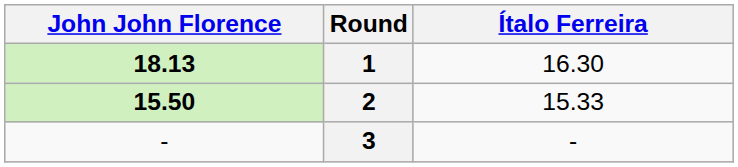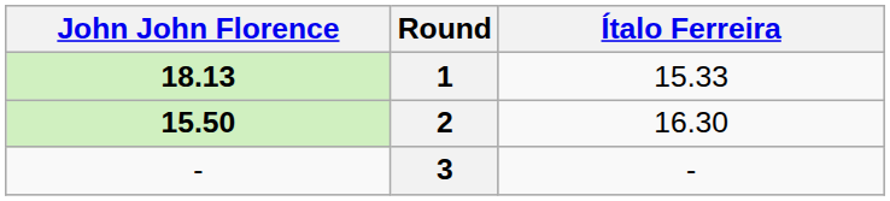 <table class="wikitable">
 <tr>
 <th width=200> <a href='#'>John John Florence</a></th>
 <th>Round</th>
 <th width=200> <a href='#'>Ítalo Ferreira</a></th>
 </tr>
 <tr>
 <td align=center bgcolor=d0f0c0><strong>18.13</strong></td>
 <th>1</th>
-<td align=center>16.30</td>
+<td align=center>15.33</td>
 </tr>
 <tr>
 <td align=center bgcolor=d0f0c0><strong>15.50</strong></td>
 <th>2</th>
-<td align=center>15.33</td>
+<td align=center>16.30</td>
 </tr>
 <tr>
 <td align=center>-</td>
 <th>3</th>
 <td align=center>-</td>
 </tr>
 </table>
